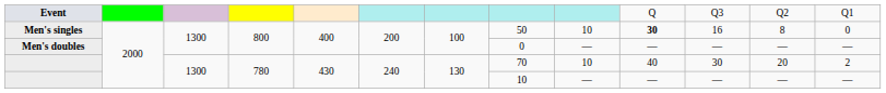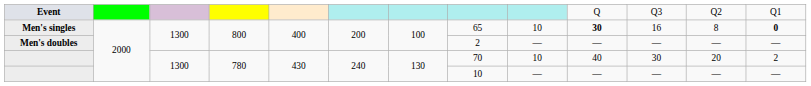 <table class="wikitable" style="font-size:90%;text-align:center;">
 <tr>
 <td style="width:130px; background:#dfe2e9;"><strong>Event</strong></td>
 <td style="width:80px; background:lime;"><strong></strong></td>
 <td style="width:85px; background:thistle;"></td>
 <td style="width:85px; background:#ff0;"></td>
 <td style="width:85px; background:#ffebcd;"></td>
 <td style="width:85px; background:#afeeee;"></td>
 <td style="width:85px; background:#afeeee;"></td>
 <td style="width:85px; background:#afeeee;"></td>
 <td style="width:85px; background:#afeeee;"></td>
 <td style="width:85px;">Q</td>
 <td style="width:85px;">Q3</td>
 <td style="width:85px;">Q2</td>
 <td style="width:85px;">Q1</td>
 </tr>
 <tr>
 <th style="background:#EDEDED;">Men's singles</th>
 <td rowspan="4">2000</td>
 <td rowspan="2">1300</td>
 <td rowspan="2">800</td>
 <td rowspan="2">400</td>
 <td rowspan="2">200</td>
 <td rowspan="2">100</td>
-<td>50</td>
+<td>65</td>
 <td>10</td>
 <td><strong>30</strong></td>
 <td>16</td>
 <td>8</td>
-<td>0</td>
+<td><strong>0</strong></td>
 </tr>
 <tr>
 <th style="background:#EDEDED;">Men's doubles</th>
-<td>0</td>
+<td>2</td>
 <td>—</td>
 <td>—</td>
 <td>—</td>
 <td>—</td>
 <td>—</td>
 </tr>
 <tr>
 <th style="background:#EDEDED;"></th>
 <td rowspan="2">1300</td>
 <td rowspan="2">780</td>
 <td rowspan="2">430</td>
 <td rowspan="2">240</td>
 <td rowspan="2">130</td>
 <td>70</td>
 <td>10</td>
 <td>40</td>
 <td>30</td>
 <td>20</td>
 <td>2</td>
 </tr>
 <tr>
 <th style="background:#EDEDED;"></th>
 <td>10</td>
 <td>—</td>
 <td>—</td>
 <td>—</td>
 <td>—</td>
 <td>—</td>
 </tr>
 </table>
